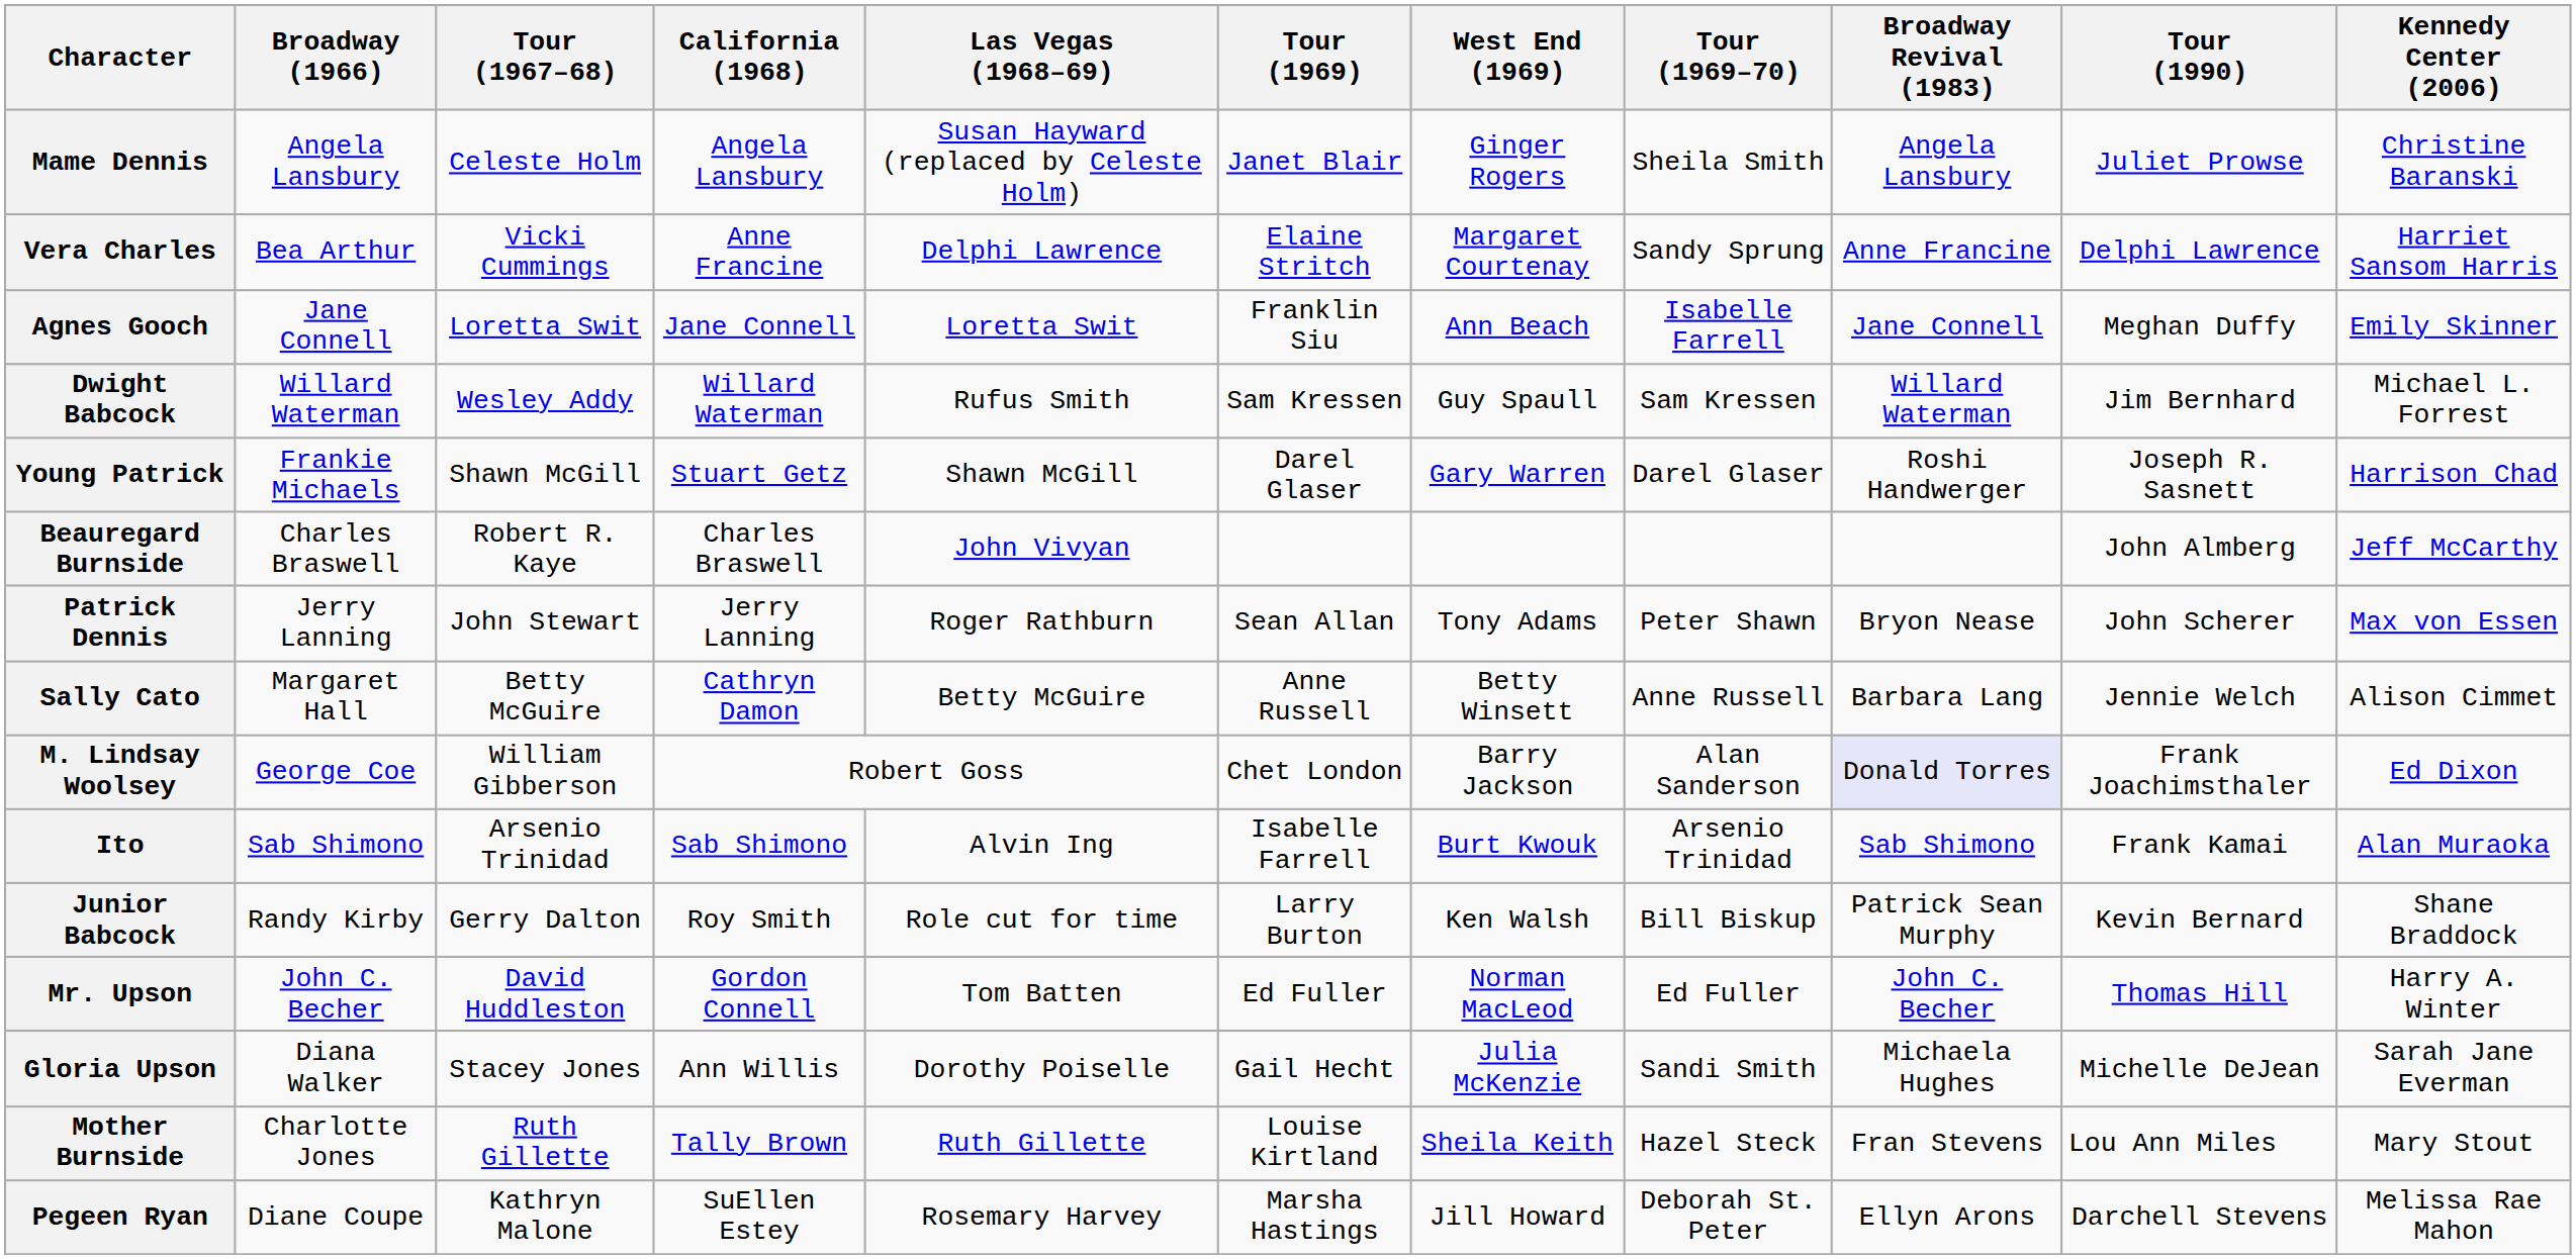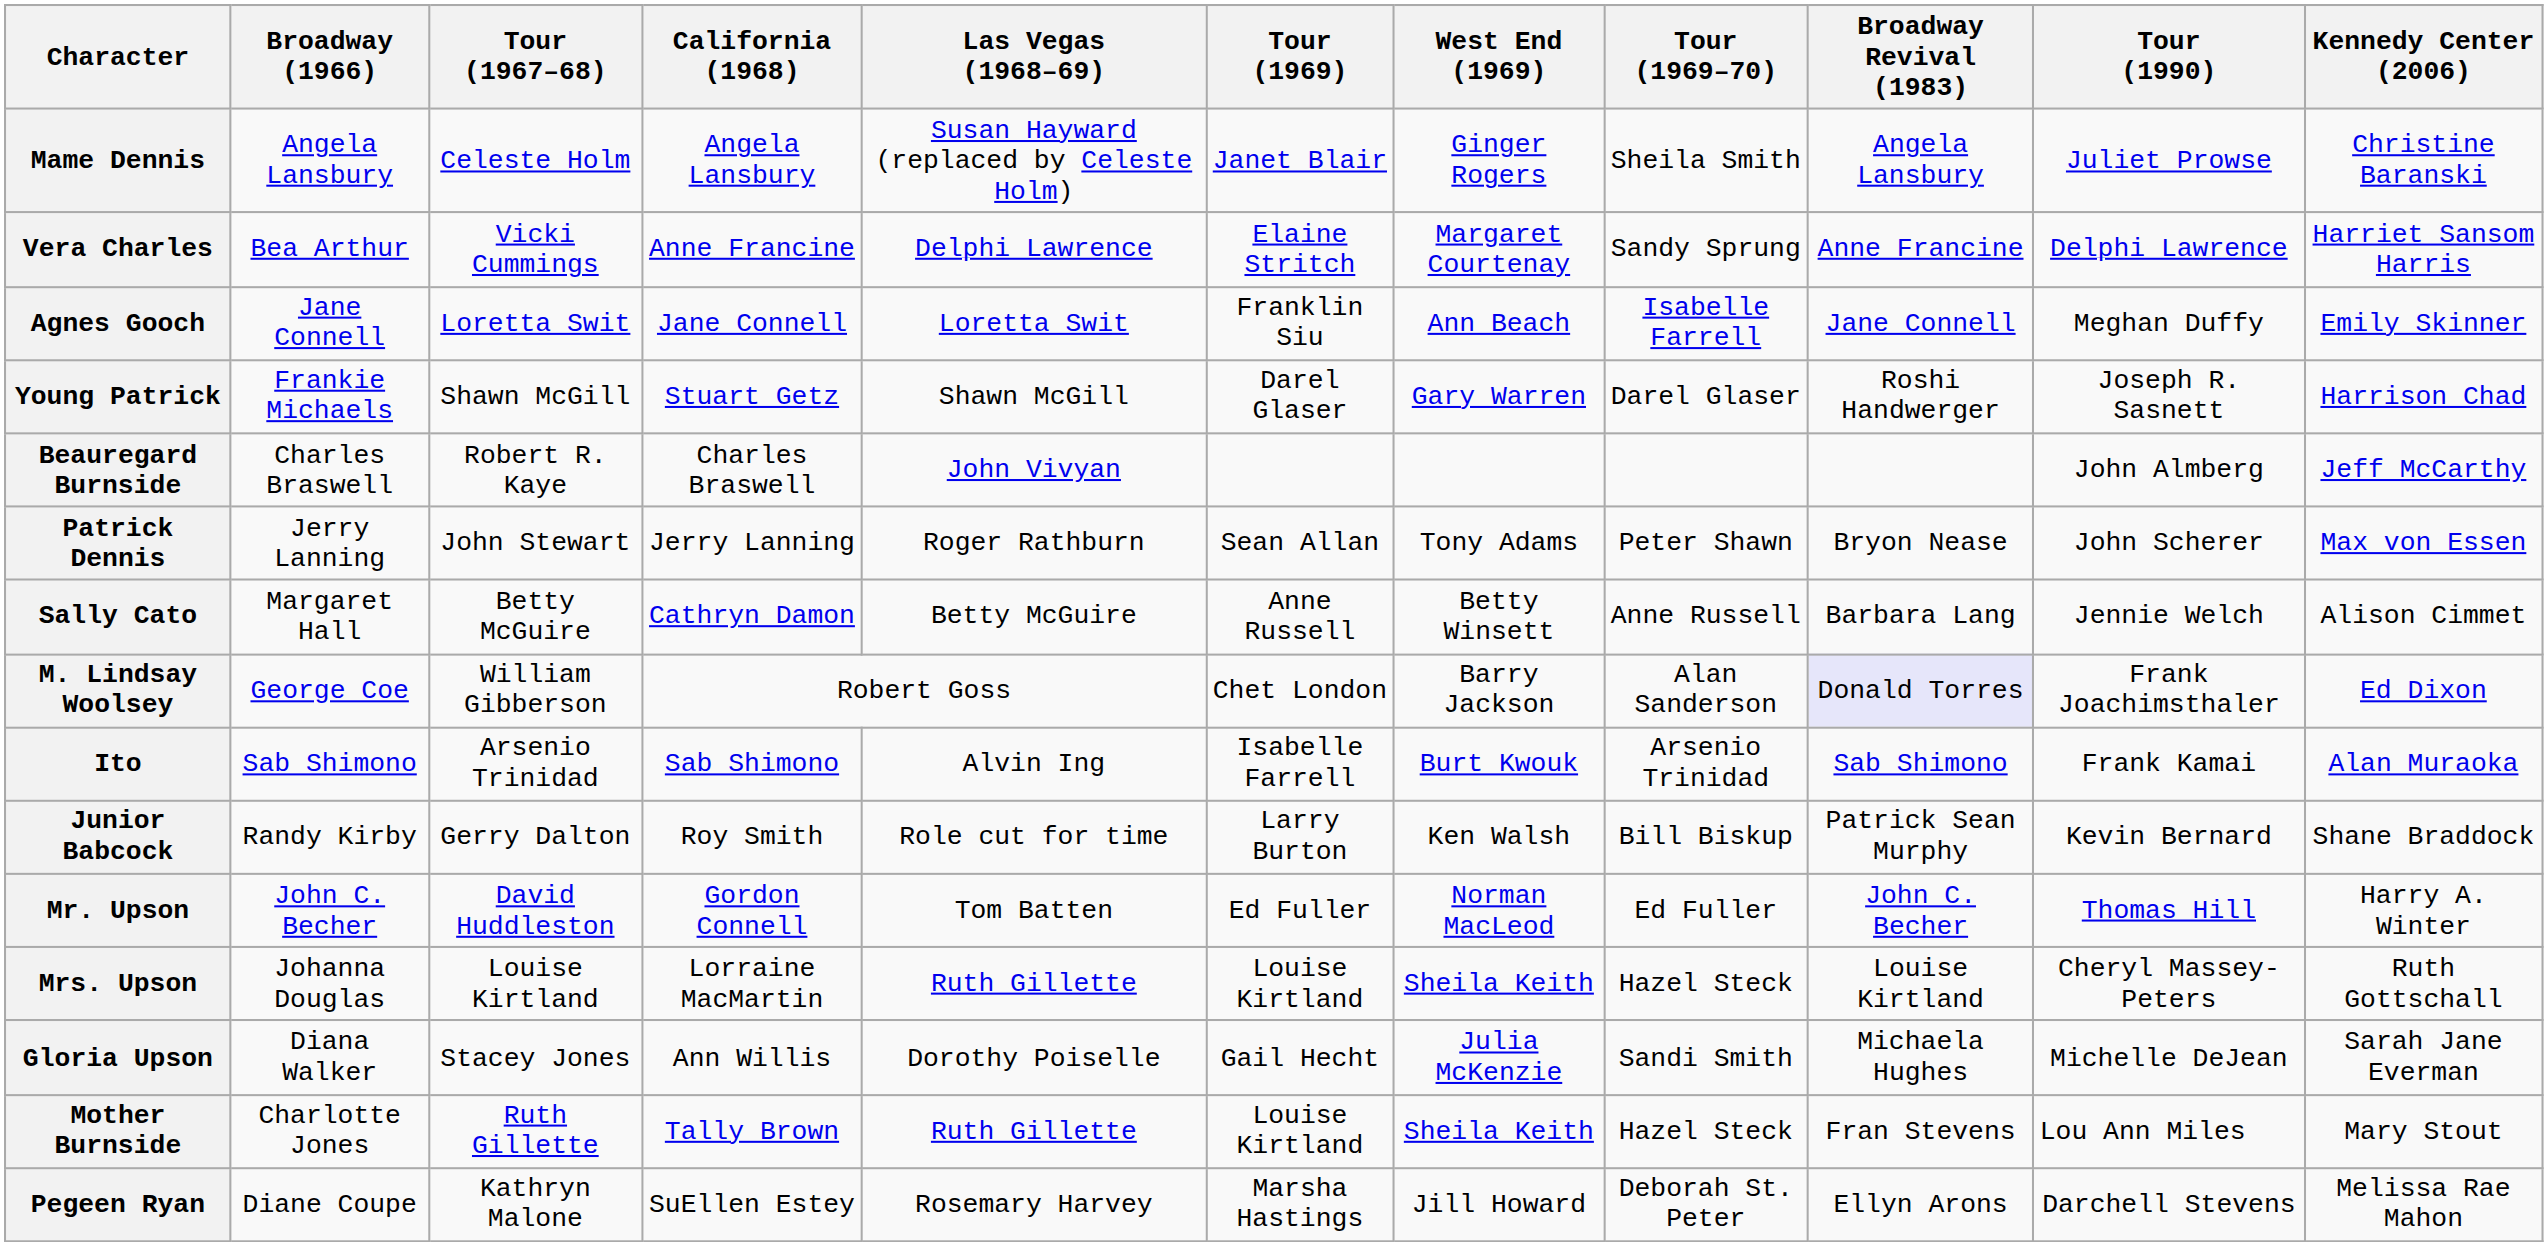 <table class="wikitable">
 <tr>
 <th>Character</th>
 <th>Broadway<br>(1966)</th>
 <th>Tour<br>(1967–68)</th>
 <th>California<br>(1968)</th>
 <th>Las Vegas<br>(1968–69)</th>
 <th>Tour<br>(1969)</th>
 <th>West End<br>(1969)</th>
 <th>Tour<br>(1969–70)</th>
 <th>Broadway Revival<br>(1983)</th>
 <th>Tour<br>(1990)</th>
 <th>Kennedy Center<br>(2006)</th>
 </tr>
 <tr>
 <th>Mame Dennis</th>
 <td align=center><a href='#'>Angela Lansbury</a></td>
 <td align=center><a href='#'>Celeste Holm</a></td>
 <td align=center><a href='#'>Angela Lansbury</a></td>
 <td align=center><a href='#'>Susan Hayward</a> (replaced by <a href='#'>Celeste Holm</a>)</td>
 <td align=center><a href='#'>Janet Blair</a></td>
 <td align=center><a href='#'>Ginger Rogers</a></td>
 <td align=center>Sheila Smith</td>
 <td align=center><a href='#'>Angela Lansbury</a></td>
 <td align=center><a href='#'>Juliet Prowse</a></td>
 <td align=center><a href='#'>Christine Baranski</a></td>
 </tr>
 <tr>
 <th>Vera Charles</th>
 <td align=center><a href='#'>Bea Arthur</a></td>
 <td align=center><a href='#'>Vicki Cummings</a></td>
 <td align=center><a href='#'>Anne Francine</a></td>
 <td align=center><a href='#'>Delphi Lawrence</a></td>
 <td align=center><a href='#'>Elaine Stritch</a></td>
 <td align=center><a href='#'>Margaret Courtenay</a></td>
 <td align=center>Sandy Sprung</td>
 <td align=center><a href='#'>Anne Francine</a></td>
 <td align=center><a href='#'>Delphi Lawrence</a></td>
 <td align=center><a href='#'>Harriet Sansom Harris</a></td>
 </tr>
 <tr>
 <th>Agnes Gooch</th>
 <td align=center><a href='#'>Jane Connell</a></td>
 <td align=center><a href='#'>Loretta Swit</a></td>
 <td align=center><a href='#'>Jane Connell</a></td>
 <td align=center><a href='#'>Loretta Swit</a></td>
 <td align=center>Franklin Siu</td>
 <td align=center><a href='#'>Ann Beach</a></td>
 <td align=center><a href='#'>Isabelle Farrell</a></td>
 <td align=center><a href='#'>Jane Connell</a></td>
 <td align=center>Meghan Duffy</td>
 <td align=center><a href='#'>Emily Skinner</a></td>
-</tr>
-<tr>
-<th>Dwight Babcock</th>
-<td align=center><a href='#'>Willard Waterman</a></td>
-<td align=center><a href='#'>Wesley Addy</a></td>
-<td align=center><a href='#'>Willard Waterman</a></td>
-<td align=center>Rufus Smith</td>
-<td align=center>Sam Kressen</td>
-<td align=center>Guy Spaull</td>
-<td align=center>Sam Kressen</td>
-<td align=center><a href='#'>Willard Waterman</a></td>
-<td align=center>Jim Bernhard</td>
-<td align=center>Michael L. Forrest</td>
 </tr>
 <tr>
 <th>Young Patrick</th>
 <td align=center><a href='#'>Frankie Michaels</a></td>
 <td align=center>Shawn McGill</td>
 <td align=center><a href='#'>Stuart Getz</a></td>
 <td align=center>Shawn McGill</td>
 <td align=center>Darel Glaser</td>
 <td align=center><a href='#'>Gary Warren</a></td>
 <td align=center>Darel Glaser</td>
 <td align=center>Roshi Handwerger</td>
 <td align=center>Joseph R. Sasnett</td>
 <td align=center><a href='#'>Harrison Chad</a></td>
 </tr>
 <tr>
 <th>Beauregard Burnside</th>
 <td align=center>Charles Braswell</td>
 <td align=center>Robert R. Kaye</td>
 <td align=center>Charles Braswell</td>
 <td align=center><a href='#'>John Vivyan</a></td>
 <td align=center></td>
 <td align=center></td>
 <td align=center></td>
 <td align=center></td>
 <td align=center>John Almberg</td>
 <td align=center><a href='#'>Jeff McCarthy</a></td>
 </tr>
 <tr>
 <th>Patrick Dennis</th>
 <td align=center>Jerry Lanning</td>
 <td align=center>John Stewart</td>
 <td align=center>Jerry Lanning</td>
 <td align=center>Roger Rathburn</td>
 <td align=center>Sean Allan</td>
 <td align=center>Tony Adams</td>
 <td align=center>Peter Shawn</td>
 <td align=center>Bryon Nease</td>
 <td align=center>John Scherer</td>
 <td align=center><a href='#'>Max von Essen</a></td>
 </tr>
 <tr>
 <th>Sally Cato</th>
 <td align=center>Margaret Hall</td>
 <td align=center>Betty McGuire</td>
 <td align=center><a href='#'>Cathryn Damon</a></td>
 <td align=center>Betty McGuire</td>
 <td align=center>Anne Russell</td>
 <td align=center>Betty Winsett</td>
 <td align=center>Anne Russell</td>
 <td align=center>Barbara Lang</td>
 <td align=center>Jennie Welch</td>
 <td align=center>Alison Cimmet</td>
 </tr>
 <tr>
 <th>M. Lindsay Woolsey</th>
 <td align=center><a href='#'>George Coe</a></td>
 <td align=center>William Gibberson</td>
 <td colspan="2" align=center>Robert Goss</td>
 <td align=center>Chet London</td>
 <td align=center>Barry Jackson</td>
 <td align=center>Alan Sanderson</td>
 <td align=center style="background: lavender;">Donald Torres</td>
 <td align=center>Frank Joachimsthaler</td>
 <td align=center><a href='#'>Ed Dixon</a></td>
 </tr>
 <tr>
 <th>Ito</th>
 <td align=center><a href='#'>Sab Shimono</a></td>
 <td align=center>Arsenio Trinidad</td>
 <td align=center><a href='#'>Sab Shimono</a></td>
 <td align=center>Alvin Ing</td>
 <td align=center>Isabelle Farrell</td>
 <td align=center><a href='#'>Burt Kwouk</a></td>
 <td align=center>Arsenio Trinidad</td>
 <td align=center><a href='#'>Sab Shimono</a></td>
 <td align=center>Frank Kamai</td>
 <td align=center><a href='#'>Alan Muraoka</a></td>
 </tr>
 <tr>
 <th>Junior Babcock</th>
 <td align=center>Randy Kirby</td>
 <td align=center>Gerry Dalton</td>
 <td align=center>Roy Smith</td>
 <td align=center>Role cut for time</td>
 <td align=center>Larry Burton</td>
 <td align=center>Ken Walsh</td>
 <td align=center>Bill Biskup</td>
 <td align=center>Patrick Sean Murphy</td>
 <td align=center>Kevin Bernard</td>
 <td align=center>Shane Braddock</td>
 </tr>
 <tr>
 <th>Mr. Upson</th>
 <td align=center><a href='#'>John C. Becher</a></td>
 <td align=center><a href='#'>David Huddleston</a></td>
 <td align=center><a href='#'>Gordon Connell</a></td>
 <td align=center>Tom Batten</td>
 <td align=center>Ed Fuller</td>
 <td align=center><a href='#'>Norman MacLeod</a></td>
 <td align=center>Ed Fuller</td>
 <td align=center><a href='#'>John C. Becher</a></td>
 <td align=center><a href='#'>Thomas Hill</a></td>
 <td align=center>Harry A. Winter</td>
 </tr>
 <tr>
+<th>Mrs. Upson</th>
+<td align=center>Johanna Douglas</td>
+<td align=center>Louise Kirtland</td>
+<td align=center>Lorraine MacMartin</td>
+<td align=center><a href='#'>Ruth Gillette</a></td>
+<td align=center>Louise Kirtland</td>
+<td align=center><a href='#'>Sheila Keith</a></td>
+<td align=center>Hazel Steck</td>
+<td align=center>Louise Kirtland</td>
+<td align=center>Cheryl Massey-Peters</td>
+<td align=center>Ruth Gottschall</td>
+</tr>
+<tr>
 <th>Gloria Upson</th>
 <td align=center>Diana Walker</td>
 <td align=center>Stacey Jones</td>
 <td align=center>Ann Willis</td>
 <td align=center>Dorothy Poiselle</td>
 <td align=center>Gail Hecht</td>
 <td align=center><a href='#'>Julia McKenzie</a></td>
 <td align=center>Sandi Smith</td>
 <td align=center>Michaela Hughes</td>
 <td align=center>Michelle DeJean</td>
 <td align=center>Sarah Jane Everman</td>
 </tr>
 <tr>
 <th>Mother Burnside</th>
 <td align=center>Charlotte Jones</td>
 <td align=center><a href='#'>Ruth Gillette</a></td>
 <td align=center><a href='#'>Tally Brown</a></td>
 <td align=center><a href='#'>Ruth Gillette</a></td>
 <td align=center>Louise Kirtland</td>
 <td align=center><a href='#'>Sheila Keith</a></td>
 <td align=center>Hazel Steck</td>
 <td align=center>Fran Stevens</td>
 <td aligh=center>Lou Ann Miles</td>
 <td align=center>Mary Stout</td>
 </tr>
 <tr>
 <th>Pegeen Ryan</th>
 <td align=center>Diane Coupe</td>
 <td align=center>Kathryn Malone</td>
 <td align=center>SuEllen Estey</td>
 <td align=center>Rosemary Harvey</td>
 <td align=center>Marsha Hastings</td>
 <td align=center>Jill Howard</td>
 <td align=center>Deborah St. Peter</td>
 <td align=center>Ellyn Arons</td>
 <td align=center>Darchell Stevens</td>
 <td align=center>Melissa Rae Mahon</td>
 </tr>
 </table>
